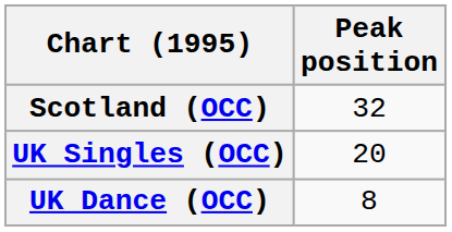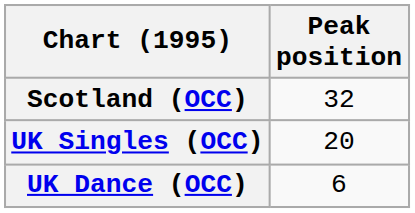 <table class="wikitable sortable plainrowheaders" style="text-align:center;">
 <tr>
 <th scope="col">Chart (1995)</th>
 <th scope="col">Peak<br>position</th>
 </tr>
 <tr>
 <th scope="row">Scotland (<a href='#'>OCC</a>)</th>
 <td>32</td>
 </tr>
 <tr>
 <th scope="row"><a href='#'>UK Singles</a> (<a href='#'>OCC</a>)</th>
 <td>20</td>
 </tr>
 <tr>
 <th scope="row"><a href='#'>UK Dance</a> (<a href='#'>OCC</a>)</th>
-<td>8</td>
+<td>6</td>
 </tr>
 </table>
